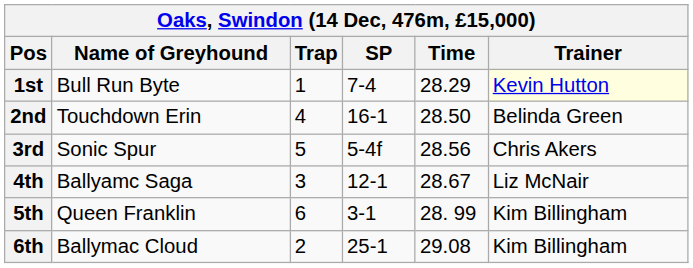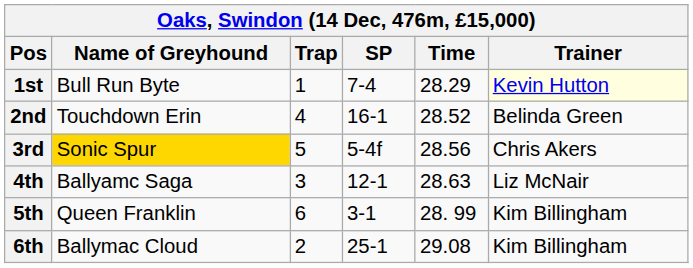 <table class="wikitable">
 <tr>
 <th colspan="6"><a href='#'>Oaks</a>, <a href='#'>Swindon</a> (14 Dec, 476m, £15,000)</th>
 </tr>
 <tr>
 <th width=30>Pos</th>
 <th width=180>Name of Greyhound</th>
 <th width=30>Trap</th>
 <th width=50>SP</th>
 <th width=50>Time</th>
 <th width=150>Trainer</th>
 </tr>
 <tr>
 <th>1st</th>
 <td>Bull Run Byte</td>
 <td>1</td>
 <td>7-4</td>
 <td>28.29</td>
 <td style="background: lightyellow;"><a href='#'>Kevin Hutton</a></td>
 </tr>
 <tr>
 <th>2nd</th>
 <td>Touchdown Erin</td>
 <td>4</td>
 <td>16-1</td>
-<td>28.50</td>
+<td>28.52</td>
 <td>Belinda Green</td>
 </tr>
 <tr>
 <th>3rd</th>
-<td>Sonic Spur</td>
+<td style="background: gold;">Sonic Spur</td>
 <td>5</td>
 <td>5-4f</td>
 <td>28.56</td>
 <td>Chris Akers</td>
 </tr>
 <tr>
 <th>4th</th>
 <td>Ballyamc Saga</td>
 <td>3</td>
 <td>12-1</td>
-<td>28.67</td>
+<td>28.63</td>
 <td>Liz McNair</td>
 </tr>
 <tr>
 <th>5th</th>
 <td>Queen Franklin</td>
 <td>6</td>
 <td>3-1</td>
 <td>28. 99</td>
 <td>Kim Billingham</td>
 </tr>
 <tr>
 <th>6th</th>
 <td>Ballymac Cloud</td>
 <td>2</td>
 <td>25-1</td>
 <td>29.08</td>
 <td>Kim Billingham</td>
 </tr>
 </table>
